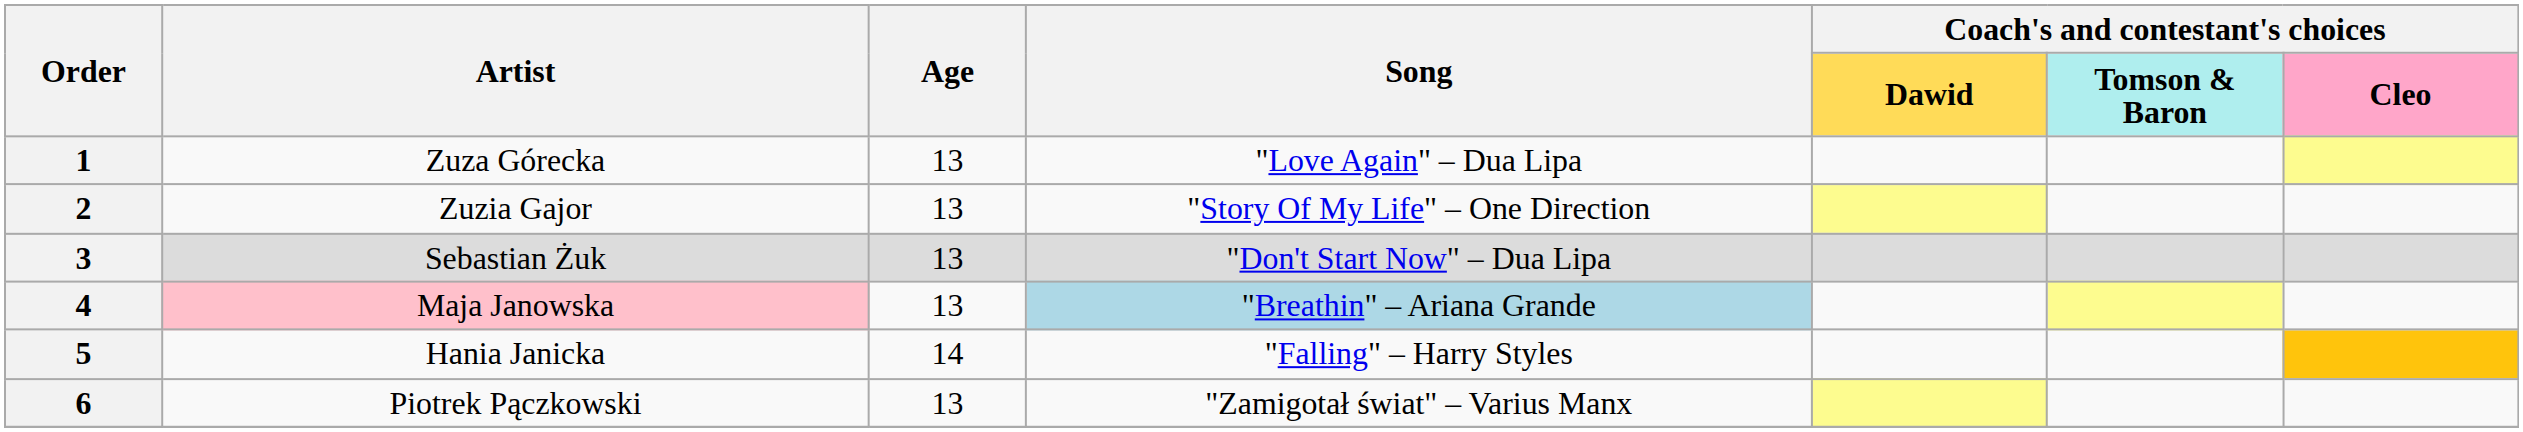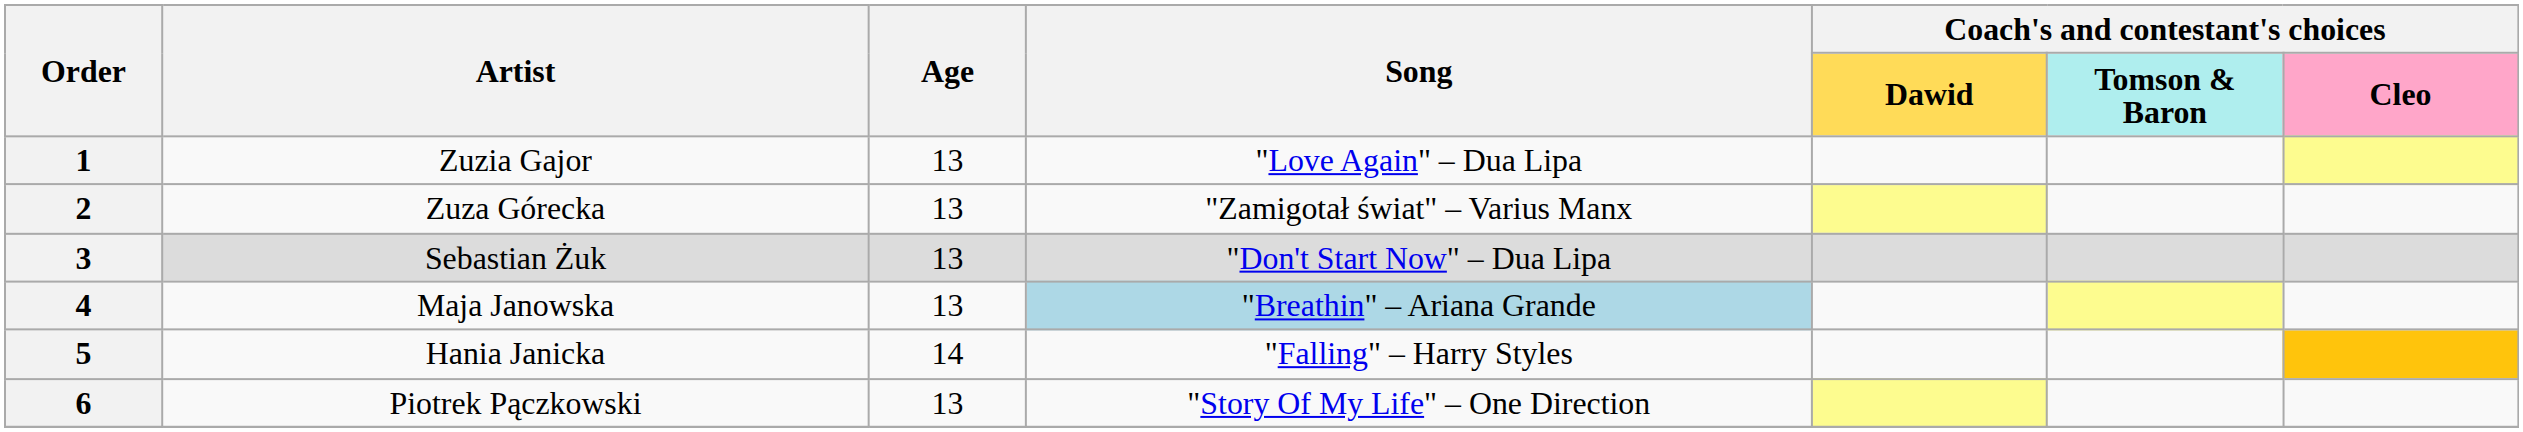 <table class="wikitable" style="text-align:center; line-height:17px; width:100%;">
 <tr>
 <th rowspan="2" scope="col" style="width:04%;">Order</th>
 <th rowspan="2" scope="col" style="width:18%;">Artist</th>
 <th rowspan="2" scope="col" style="width:04%;">Age</th>
 <th rowspan="2" scope="col" style="width:20%;">Song</th>
 <th colspan="3">Coach's and contestant's choices</th>
 </tr>
 <tr>
 <th style="width:06%; background:#ffdb58;">Dawid</th>
 <th style="width:06%; background:#afeeee;">Tomson & Baron</th>
 <th style="width:06%; background:#FFA6C9;">Cleo</th>
 </tr>
 <tr>
 <th>1</th>
-<td>Zuza Górecka</td>
+<td>Zuzia Gajor</td>
 <td>13</td>
 <td>"<a href='#'>Love Again</a>" – Dua Lipa</td>
 <td></td>
 <td></td>
 <td style="background:#fdfc8f;"></td>
 </tr>
 <tr>
 <th>2</th>
-<td>Zuzia Gajor</td>
+<td>Zuza Górecka</td>
 <td>13</td>
-<td>"<a href='#'>Story Of My Life</a>" – One Direction</td>
+<td>"Zamigotał świat" – Varius Manx</td>
 <td style="background:#fdfc8f;"></td>
 <td></td>
 <td></td>
 </tr>
 <tr style="background:#DCDCDC;">
 <th>3</th>
 <td>Sebastian Żuk</td>
 <td>13</td>
 <td>"<a href='#'>Don't Start Now</a>" – Dua Lipa</td>
 <td></td>
 <td></td>
 <td></td>
 </tr>
 <tr>
 <th>4</th>
-<td style="background: pink;">Maja Janowska</td>
+<td>Maja Janowska</td>
 <td>13</td>
 <td style="background: lightblue;">"<a href='#'>Breathin</a>" – Ariana Grande</td>
 <td></td>
 <td style="background:#fdfc8f;"></td>
 <td></td>
 </tr>
 <tr>
 <th>5</th>
 <td>Hania Janicka</td>
 <td>14</td>
 <td>"<a href='#'>Falling</a>" – Harry Styles</td>
 <td></td>
 <td></td>
 <td style="background:#FFC40C;"></td>
 </tr>
 <tr>
 <th>6</th>
 <td>Piotrek Pączkowski</td>
 <td>13</td>
-<td>"Zamigotał świat" – Varius Manx</td>
+<td>"<a href='#'>Story Of My Life</a>" – One Direction</td>
 <td style="background:#fdfc8f;"></td>
 <td></td>
 <td></td>
 </tr>
 <tr>
 </tr>
 </table>
